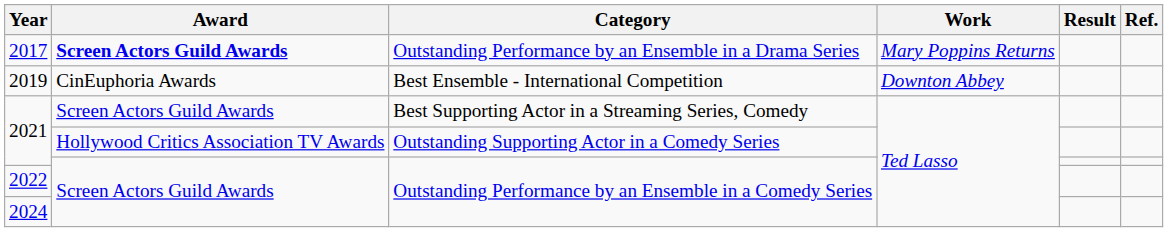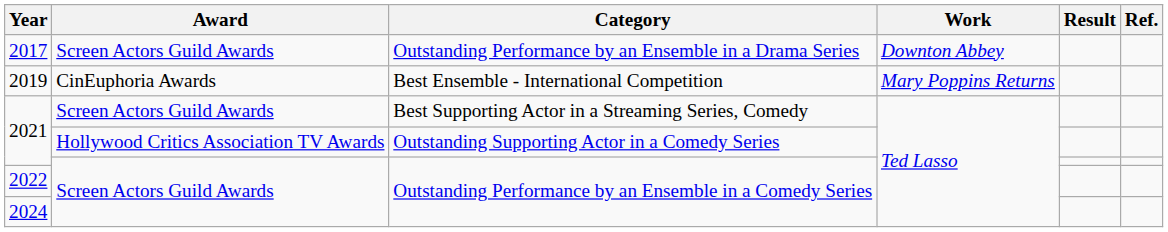 <table class="wikitable">
 <tr>
 <th>Year</th>
 <th>Award</th>
 <th>Category</th>
 <th>Work</th>
 <th>Result</th>
 <th>Ref.</th>
 </tr>
 <tr>
 <td><a href='#'>2017</a></td>
-<td><strong><a href='#'>Screen Actors Guild Awards</a></strong></td>
+<td><a href='#'>Screen Actors Guild Awards</a></td>
 <td><a href='#'>Outstanding Performance by an Ensemble in a Drama Series</a></td>
-<td><em><a href='#'>Mary Poppins Returns</a></em></td>
+<td><em><a href='#'>Downton Abbey</a></em></td>
 <td></td>
 <td align="center"></td>
 </tr>
 <tr>
 <td>2019</td>
 <td>CinEuphoria Awards</td>
 <td>Best Ensemble - International Competition</td>
-<td><em><a href='#'>Downton Abbey</a></em></td>
+<td><em><a href='#'>Mary Poppins Returns</a></em></td>
 <td></td>
 <td align="center"></td>
 </tr>
 <tr>
 <td rowspan="3">2021</td>
 <td><a href='#'>Screen Actors Guild Awards</a></td>
 <td>Best Supporting Actor in a Streaming Series, Comedy</td>
 <td rowspan="5"><em><a href='#'>Ted Lasso</a></em></td>
 <td></td>
 <td align="center"></td>
 </tr>
 <tr>
 <td><a href='#'>Hollywood Critics Association TV Awards</a></td>
 <td><a href='#'>Outstanding Supporting Actor in a Comedy Series</a></td>
 <td></td>
 <td></td>
 </tr>
 <tr>
 <td rowspan="3"><a href='#'>Screen Actors Guild Awards</a></td>
 <td rowspan="3"><a href='#'>Outstanding Performance by an Ensemble in a Comedy Series</a></td>
 <td></td>
 <td align="center"></td>
 </tr>
 <tr>
 <td><a href='#'>2022</a></td>
 <td></td>
 <td align="center"></td>
 </tr>
 <tr>
 <td><a href='#'>2024</a></td>
 <td></td>
 <td align="center"></td>
 </tr>
 </table>
